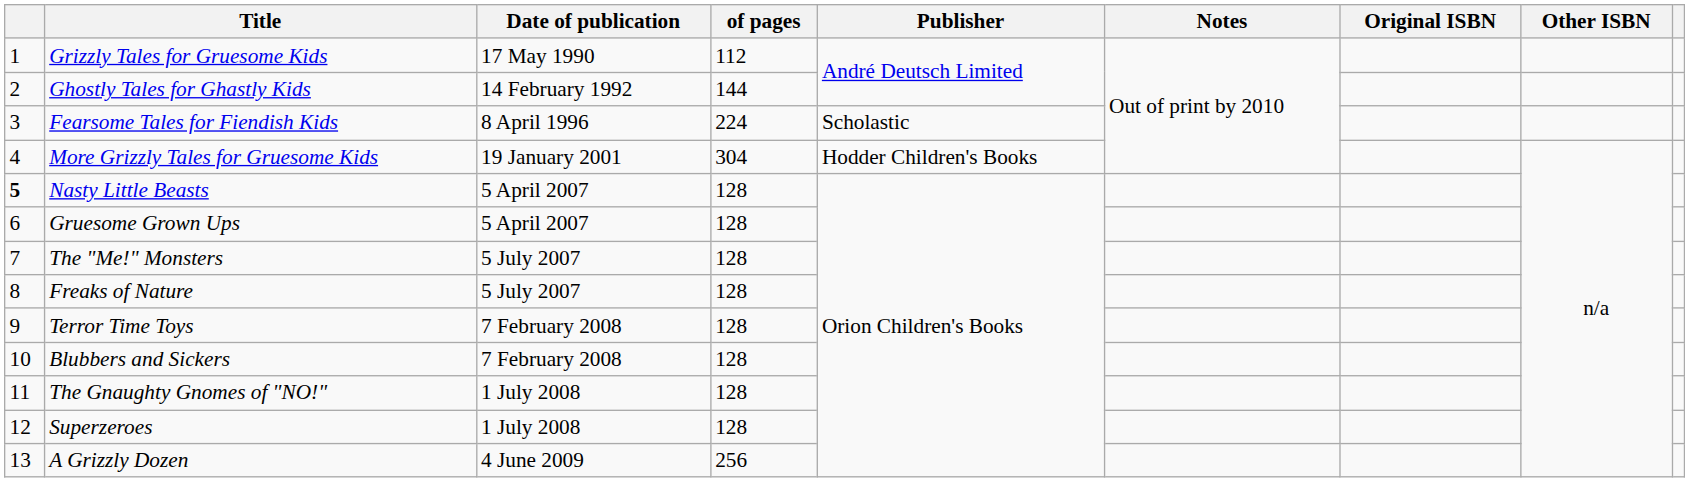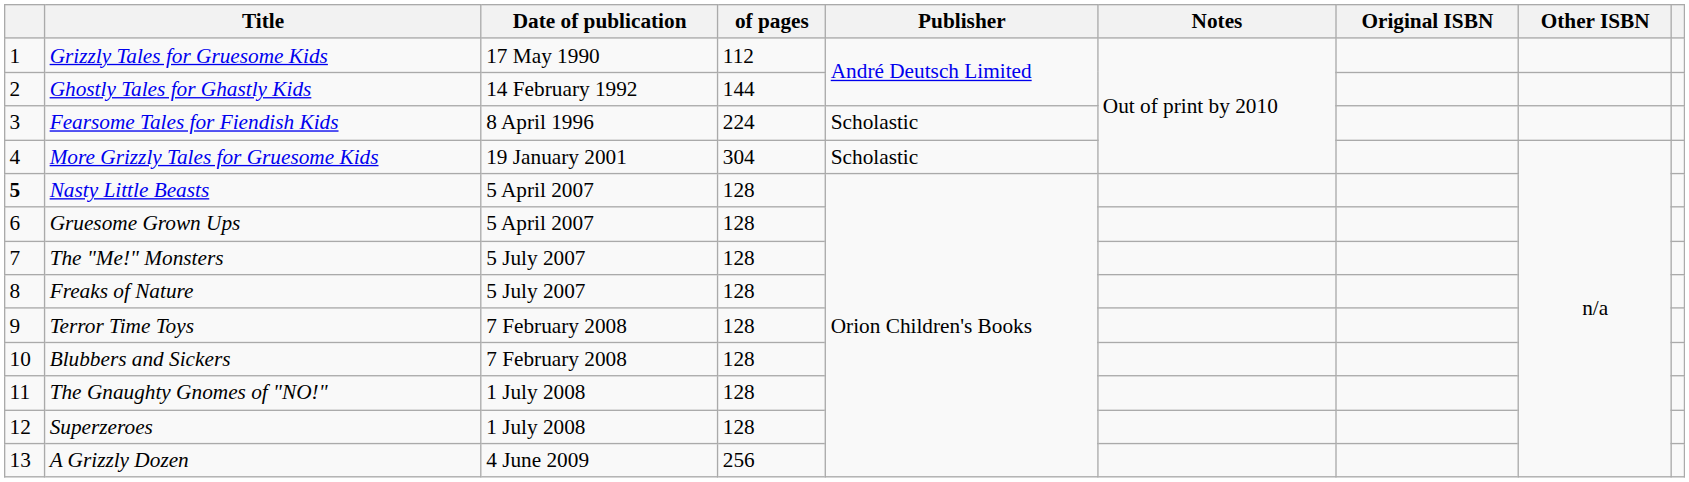 <table class="wikitable" style="width:100%; margin:auto;">
 <tr>
 <th scope="col"></th>
 <th scope="col">Title</th>
 <th scope="col">Date of publication</th>
 <th scope="col"> of pages</th>
 <th scope="col">Publisher</th>
 <th scope="col">Notes</th>
 <th scope="col">Original ISBN</th>
 <th scope="col">Other ISBN</th>
 <th scope="col"></th>
 </tr>
 <tr>
 <td>1</td>
 <td><em><a href='#'>Grizzly Tales for Gruesome Kids</a></em></td>
 <td>17 May 1990</td>
 <td>112</td>
 <td rowspan=2><a href='#'>André Deutsch Limited</a></td>
 <td rowspan=4>Out of print by 2010</td>
 <td></td>
 <td></td>
 <td></td>
 </tr>
 <tr>
 <td>2</td>
 <td><em><a href='#'>Ghostly Tales for Ghastly Kids</a></em></td>
 <td>14 February 1992</td>
 <td>144</td>
 <td></td>
 <td></td>
 <td></td>
 </tr>
 <tr>
 <td>3</td>
 <td><em><a href='#'>Fearsome Tales for Fiendish Kids</a></em></td>
 <td>8 April 1996</td>
 <td>224</td>
 <td>Scholastic</td>
 <td></td>
 <td></td>
 <td></td>
 </tr>
 <tr>
 <td>4</td>
 <td><em><a href='#'>More Grizzly Tales for Gruesome Kids</a></em></td>
 <td>19 January 2001</td>
 <td>304</td>
-<td>Hodder Children's Books</td>
+<td>Scholastic</td>
 <td></td>
 <td rowspan=10; align=center>n/a</td>
 <td></td>
 </tr>
 <tr>
 <td><strong>5</strong></td>
 <td><em><a href='#'>Nasty Little Beasts</a></em></td>
 <td>5 April 2007</td>
 <td>128</td>
 <td rowspan=9>Orion Children's Books</td>
 <td></td>
 <td></td>
 <td></td>
 </tr>
 <tr>
 <td>6</td>
 <td><em>Gruesome Grown Ups</em></td>
 <td>5 April 2007</td>
 <td>128</td>
 <td></td>
 <td></td>
 <td></td>
 </tr>
 <tr>
 <td>7</td>
 <td><em>The "Me!" Monsters</em></td>
 <td>5 July 2007</td>
 <td>128</td>
 <td></td>
 <td></td>
 <td></td>
 </tr>
 <tr>
 <td>8</td>
 <td><em>Freaks of Nature</em></td>
 <td>5 July 2007</td>
 <td>128</td>
 <td></td>
 <td></td>
 <td></td>
 </tr>
 <tr>
 <td>9</td>
 <td><em>Terror Time Toys</em></td>
 <td>7 February 2008</td>
 <td>128</td>
 <td></td>
 <td></td>
 <td></td>
 </tr>
 <tr>
 <td>10</td>
 <td><em>Blubbers and Sickers</em></td>
 <td>7 February 2008</td>
 <td>128</td>
 <td></td>
 <td></td>
 <td></td>
 </tr>
 <tr>
 <td>11</td>
 <td><em>The Gnaughty Gnomes of "NO!"</em></td>
 <td>1 July 2008</td>
 <td>128</td>
 <td></td>
 <td></td>
 <td></td>
 </tr>
 <tr>
 <td>12</td>
 <td><em>Superzeroes</em></td>
 <td>1 July 2008</td>
 <td>128</td>
 <td></td>
 <td></td>
 <td></td>
 </tr>
 <tr>
 <td>13</td>
 <td><em>A Grizzly Dozen</em></td>
 <td>4 June 2009</td>
 <td>256</td>
 <td></td>
 <td></td>
 <td></td>
 </tr>
 </table>
